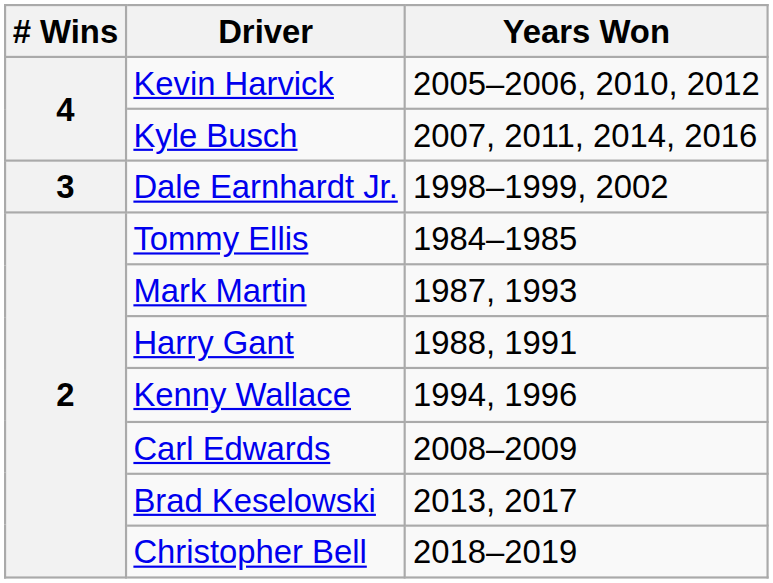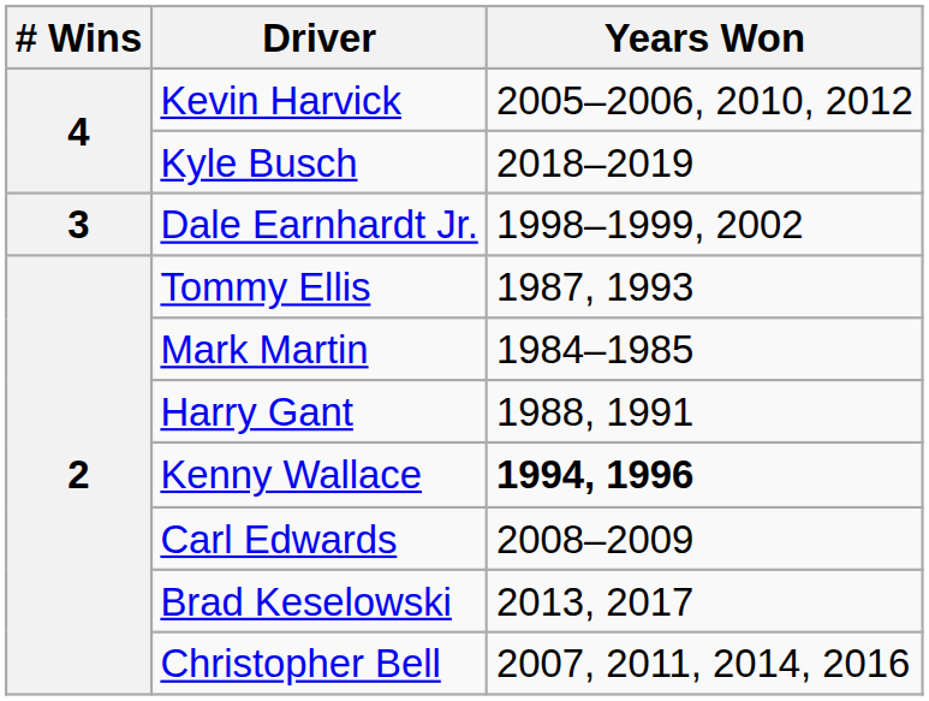 <table class="wikitable" style="font-size: 95%;">
 <tr>
 <th># Wins</th>
 <th>Driver</th>
 <th>Years Won</th>
 </tr>
 <tr>
 <th rowspan="2">4</th>
 <td><a href='#'>Kevin Harvick</a></td>
 <td>2005–2006, 2010, 2012</td>
 </tr>
 <tr>
 <td><a href='#'>Kyle Busch</a></td>
-<td>2007, 2011, 2014, 2016</td>
+<td>2018–2019</td>
 </tr>
 <tr>
 <th>3</th>
 <td><a href='#'>Dale Earnhardt Jr.</a></td>
 <td>1998–1999, 2002</td>
 </tr>
 <tr>
 <th rowspan="7">2</th>
 <td><a href='#'>Tommy Ellis</a></td>
-<td>1984–1985</td>
+<td>1987, 1993</td>
 </tr>
 <tr>
 <td><a href='#'>Mark Martin</a></td>
-<td>1987, 1993</td>
+<td>1984–1985</td>
 </tr>
 <tr>
 <td><a href='#'>Harry Gant</a></td>
 <td>1988, 1991</td>
 </tr>
 <tr>
 <td><a href='#'>Kenny Wallace</a></td>
-<td>1994, 1996</td>
+<td><strong>1994, 1996</strong></td>
 </tr>
 <tr>
 <td><a href='#'>Carl Edwards</a></td>
 <td>2008–2009</td>
 </tr>
 <tr>
 <td><a href='#'>Brad Keselowski</a></td>
 <td>2013, 2017</td>
 </tr>
 <tr>
 <td><a href='#'>Christopher Bell</a></td>
-<td>2018–2019</td>
+<td>2007, 2011, 2014, 2016</td>
 </tr>
 </table>
